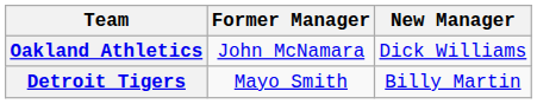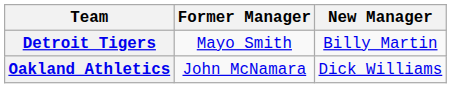 <table class="wikitable plainrowheaders" style="text-align:center;">
 <tr>
 <th>Team</th>
 <th>Former Manager</th>
 <th>New Manager</th>
 </tr>
 <tr>
+<th scope="row" style="text-align:center;"><a href='#'>Detroit Tigers</a></th>
+<td><a href='#'>Mayo Smith</a></td>
+<td><a href='#'>Billy Martin</a></td>
+</tr>
+<tr>
 <th scope="row" style="text-align:center;"><a href='#'>Oakland Athletics</a></th>
 <td><a href='#'>John McNamara</a></td>
 <td><a href='#'>Dick Williams</a></td>
 </tr>
-<tr>
-<th scope="row" style="text-align:center;"><a href='#'>Detroit Tigers</a></th>
-<td><a href='#'>Mayo Smith</a></td>
-<td><a href='#'>Billy Martin</a></td>
-</tr>
 </table>
